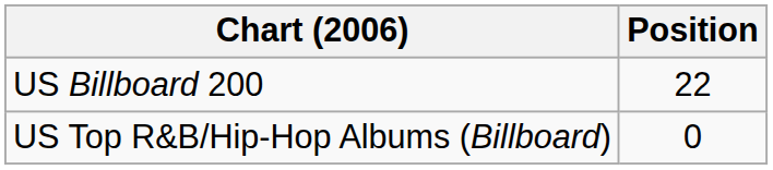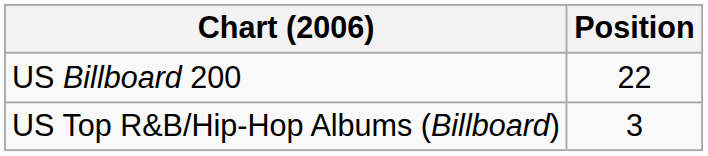 <table class="wikitable sortable">
 <tr>
 <th>Chart (2006)</th>
 <th>Position</th>
 </tr>
 <tr>
 <td>US <em>Billboard</em> 200</td>
 <td style="text-align:center;">22</td>
 </tr>
 <tr>
 <td>US Top R&B/Hip-Hop Albums (<em>Billboard</em>)</td>
-<td style="text-align:center;">0</td>
+<td style="text-align:center;">3</td>
 </tr>
 </table>
